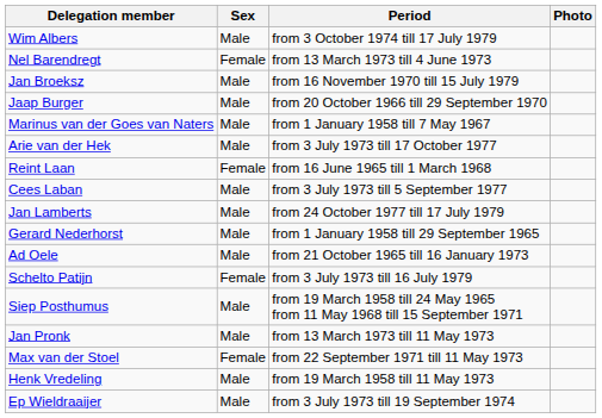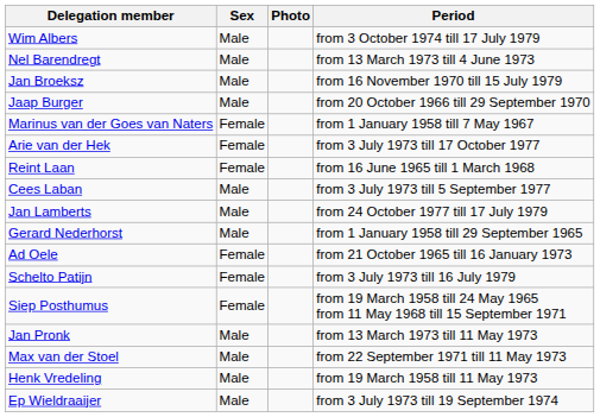 <table class="wikitable vatop">
 <tr>
 <th>Delegation member</th>
 <th>Sex</th>
+<th>Photo</th>
 <th>Period</th>
-<th>Photo</th>
 </tr>
 <tr>
 <td><a href='#'>Wim Albers</a></td>
 <td>Male</td>
+<td></td>
 <td>from 3 October 1974 till 17 July 1979</td>
-<td></td>
 </tr>
 <tr>
 <td><a href='#'>Nel Barendregt</a></td>
-<td>Female</td>
+<td>Male</td>
+<td></td>
 <td>from 13 March 1973 till 4 June 1973</td>
-<td></td>
 </tr>
 <tr>
 <td><a href='#'>Jan Broeksz</a></td>
 <td>Male</td>
+<td></td>
 <td>from 16 November 1970 till 15 July 1979</td>
-<td></td>
 </tr>
 <tr>
 <td><a href='#'>Jaap Burger</a></td>
 <td>Male</td>
+<td></td>
 <td>from 20 October 1966 till 29 September 1970</td>
-<td></td>
 </tr>
 <tr>
 <td><a href='#'>Marinus van der Goes van Naters</a></td>
-<td>Male</td>
+<td>Female</td>
+<td></td>
 <td>from 1 January 1958 till 7 May 1967</td>
-<td></td>
 </tr>
 <tr>
 <td><a href='#'>Arie van der Hek</a></td>
-<td>Male</td>
+<td>Female</td>
+<td></td>
 <td>from 3 July 1973 till 17 October 1977</td>
-<td></td>
 </tr>
 <tr>
 <td><a href='#'>Reint Laan</a></td>
 <td>Female</td>
+<td></td>
 <td>from 16 June 1965 till 1 March 1968</td>
-<td></td>
 </tr>
 <tr>
 <td><a href='#'>Cees Laban</a></td>
 <td>Male</td>
+<td></td>
 <td>from 3 July 1973 till 5 September 1977</td>
-<td></td>
 </tr>
 <tr>
 <td><a href='#'>Jan Lamberts</a></td>
 <td>Male</td>
+<td></td>
 <td>from 24 October 1977 till 17 July 1979</td>
-<td></td>
 </tr>
 <tr>
 <td><a href='#'>Gerard Nederhorst</a></td>
 <td>Male</td>
+<td></td>
 <td>from 1 January 1958 till 29 September 1965</td>
-<td></td>
 </tr>
 <tr>
 <td><a href='#'>Ad Oele</a></td>
-<td>Male</td>
+<td>Female</td>
+<td></td>
 <td>from 21 October 1965 till 16 January 1973</td>
-<td></td>
 </tr>
 <tr>
 <td><a href='#'>Schelto Patijn</a></td>
 <td>Female</td>
+<td></td>
 <td>from 3 July 1973 till 16 July 1979</td>
-<td></td>
 </tr>
 <tr>
 <td><a href='#'>Siep Posthumus</a></td>
-<td>Male</td>
+<td>Female</td>
+<td></td>
 <td>from 19 March 1958 till 24 May 1965 <br> from 11 May 1968 till 15 September 1971</td>
-<td></td>
 </tr>
 <tr>
 <td><a href='#'>Jan Pronk</a></td>
 <td>Male</td>
+<td></td>
 <td>from 13 March 1973 till 11 May 1973</td>
-<td></td>
 </tr>
 <tr>
 <td><a href='#'>Max van der Stoel</a></td>
-<td>Female</td>
+<td>Male</td>
+<td></td>
 <td>from 22 September 1971 till 11 May 1973</td>
-<td></td>
 </tr>
 <tr>
 <td><a href='#'>Henk Vredeling</a></td>
 <td>Male</td>
+<td></td>
 <td>from 19 March 1958 till 11 May 1973</td>
-<td></td>
 </tr>
 <tr>
 <td><a href='#'>Ep Wieldraaijer</a></td>
 <td>Male</td>
+<td></td>
 <td>from 3 July 1973 till 19 September 1974</td>
-<td></td>
 </tr>
 </table>
